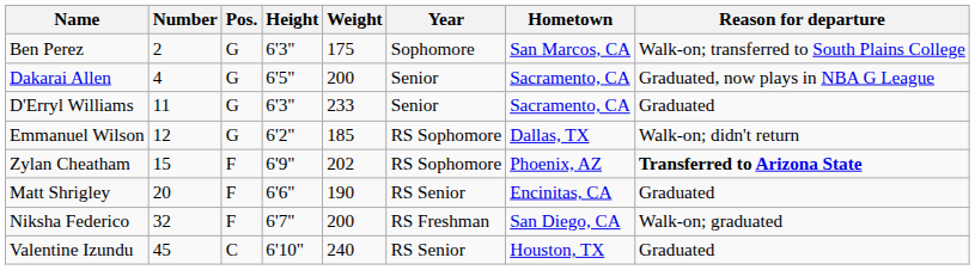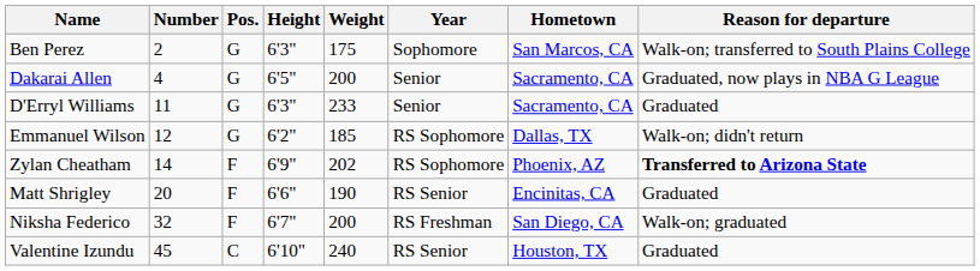 <table class="wikitable sortable" border="1">
 <tr>
 <th>Name</th>
 <th>Number</th>
 <th>Pos.</th>
 <th>Height</th>
 <th>Weight</th>
 <th>Year</th>
 <th>Hometown</th>
 <th class="unsortable">Reason for departure</th>
 </tr>
 <tr>
 <td>Ben Perez</td>
 <td>2</td>
 <td>G</td>
 <td>6'3"</td>
 <td>175</td>
 <td>Sophomore</td>
 <td><a href='#'>San Marcos, CA</a></td>
 <td>Walk-on; transferred to <a href='#'>South Plains College</a></td>
 </tr>
 <tr>
 <td><a href='#'>Dakarai Allen</a></td>
 <td>4</td>
 <td>G</td>
 <td>6'5"</td>
 <td>200</td>
 <td>Senior</td>
 <td><a href='#'>Sacramento, CA</a></td>
 <td>Graduated, now plays in <a href='#'>NBA G League</a></td>
 </tr>
 <tr>
 <td>D'Erryl Williams</td>
 <td>11</td>
 <td>G</td>
 <td>6'3"</td>
 <td>233</td>
 <td>Senior</td>
 <td><a href='#'>Sacramento, CA</a></td>
 <td>Graduated</td>
 </tr>
 <tr>
 <td>Emmanuel Wilson</td>
 <td>12</td>
 <td>G</td>
 <td>6'2"</td>
 <td>185</td>
 <td>RS Sophomore</td>
 <td><a href='#'>Dallas, TX</a></td>
 <td>Walk-on; didn't return</td>
 </tr>
 <tr>
 <td>Zylan Cheatham</td>
-<td>15</td>
+<td>14</td>
 <td>F</td>
 <td>6'9"</td>
 <td>202</td>
 <td>RS Sophomore</td>
 <td><a href='#'>Phoenix, AZ</a></td>
 <td><strong>Transferred to <a href='#'>Arizona State</a></strong></td>
 </tr>
 <tr>
 <td>Matt Shrigley</td>
 <td>20</td>
 <td>F</td>
 <td>6'6"</td>
 <td>190</td>
 <td>RS Senior</td>
 <td><a href='#'>Encinitas, CA</a></td>
 <td>Graduated</td>
 </tr>
 <tr>
 <td>Niksha Federico</td>
 <td>32</td>
 <td>F</td>
 <td>6'7"</td>
 <td>200</td>
 <td>RS Freshman</td>
 <td><a href='#'>San Diego, CA</a></td>
 <td>Walk-on; graduated</td>
 </tr>
 <tr>
 <td>Valentine Izundu</td>
 <td>45</td>
 <td>C</td>
 <td>6'10"</td>
 <td>240</td>
 <td>RS Senior</td>
 <td><a href='#'>Houston, TX</a></td>
 <td>Graduated</td>
 </tr>
 </table>
